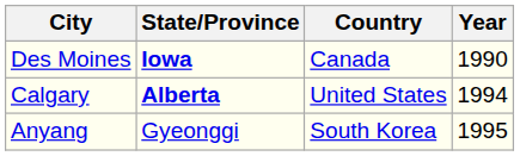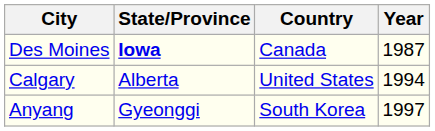 <table class="wikitable" style="font-size:100%; background:#FFFFEF; float:left;">
 <tr>
 <th>City</th>
 <th>State/Province</th>
 <th>Country</th>
 <th>Year</th>
 </tr>
 <tr>
 <td> <a href='#'>Des Moines</a></td>
 <td><strong> <a href='#'>Iowa</a></strong></td>
 <td> <a href='#'>Canada</a></td>
-<td>1990</td>
+<td>1987</td>
 </tr>
 <tr>
 <td><a href='#'>Calgary</a></td>
-<td><strong> <a href='#'>Alberta</a></strong></td>
+<td> <a href='#'>Alberta</a></td>
 <td> <a href='#'>United States</a></td>
 <td>1994</td>
 </tr>
 <tr>
 <td><a href='#'>Anyang</a></td>
 <td><a href='#'>Gyeonggi</a></td>
 <td> <a href='#'>South Korea</a></td>
-<td>1995</td>
+<td>1997</td>
 </tr>
 </table>
